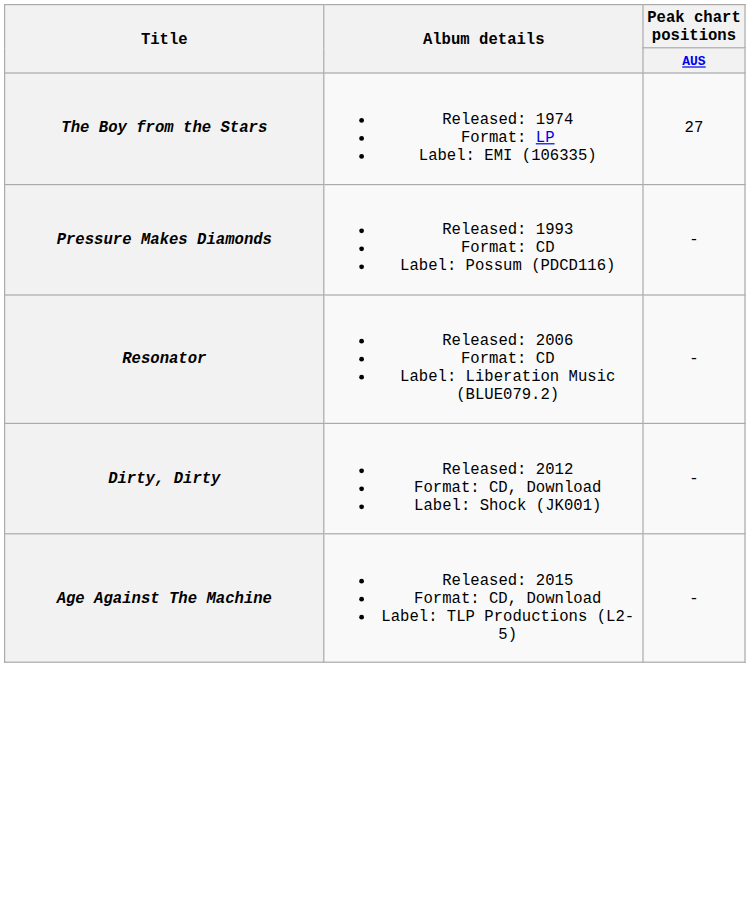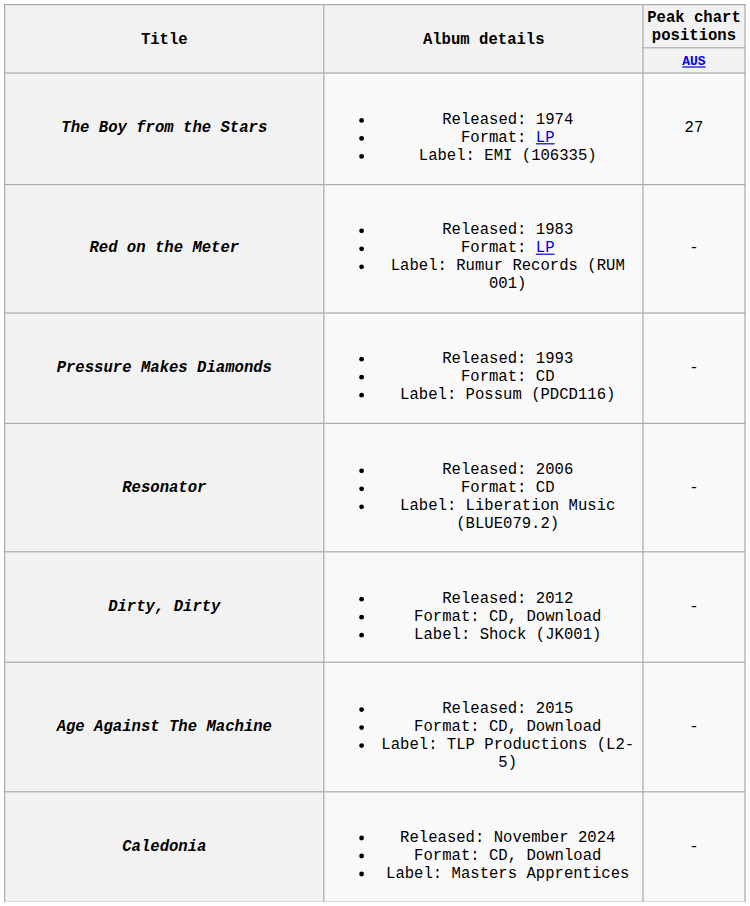 <table class="wikitable plainrowheaders" style="text-align:center;" border="1">
 <tr>
 <th scope="col" rowspan="2" style="width:20em;">Title</th>
 <th scope="col" rowspan="2" style="width:20em;">Album details</th>
 <th scope="col" colspan="1">Peak chart<br>positions</th>
 </tr>
 <tr>
 <th scope="col" style="text-align:center;"><small><a href='#'>AUS</a></small><br></th>
 </tr>
 <tr>
 <th scope="row"><em>The Boy from the Stars</em></th>
 <td><br><ul><li>Released: 1974</li><li>Format: <a href='#'>LP</a></li><li>Label: EMI (106335)</li></ul></td>
 <td align="center">27</td>
+</tr>
+<tr>
+<th scope="row"><em>Red on the Meter</em></th>
+<td><br><ul><li>Released: 1983</li><li>Format: <a href='#'>LP</a></li><li>Label: Rumur Records (RUM 001)</li></ul></td>
+<td align="center">-</td>
 </tr>
 <tr>
 <th scope="row"><em>Pressure Makes Diamonds</em></th>
 <td><br><ul><li>Released: 1993</li><li>Format: CD</li><li>Label: Possum (PDCD116)</li></ul></td>
 <td align="center">-</td>
 </tr>
 <tr>
 <th scope="row"><em>Resonator</em></th>
 <td><br><ul><li>Released: 2006</li><li>Format: CD</li><li>Label: Liberation Music (BLUE079.2)</li></ul></td>
 <td align="center">-</td>
 </tr>
 <tr>
 <th scope="row"><em>Dirty, Dirty</em></th>
 <td><br><ul><li>Released: 2012</li><li>Format: CD, Download</li><li>Label: Shock (JK001)</li></ul></td>
 <td align="center">-</td>
 </tr>
 <tr>
 <th scope="row"><em>Age Against The Machine</em></th>
 <td><br><ul><li>Released: 2015</li><li>Format: CD, Download</li><li>Label: TLP Productions (L2-5)</li></ul></td>
 <td align="center">-</td>
 </tr>
+<tr>
+<th scope="row"><em>Caledonia</em></th>
+<td><br><ul><li>Released: November 2024</li><li>Format: CD, Download</li><li>Label: Masters Apprentices</li></ul></td>
+<td align="center">-</td>
+</tr>
 </table>
